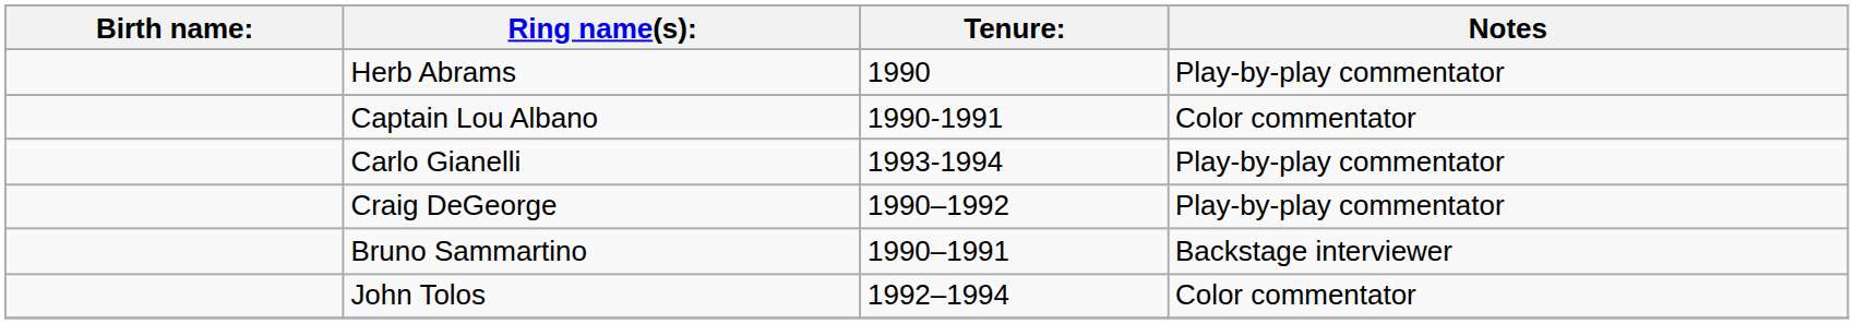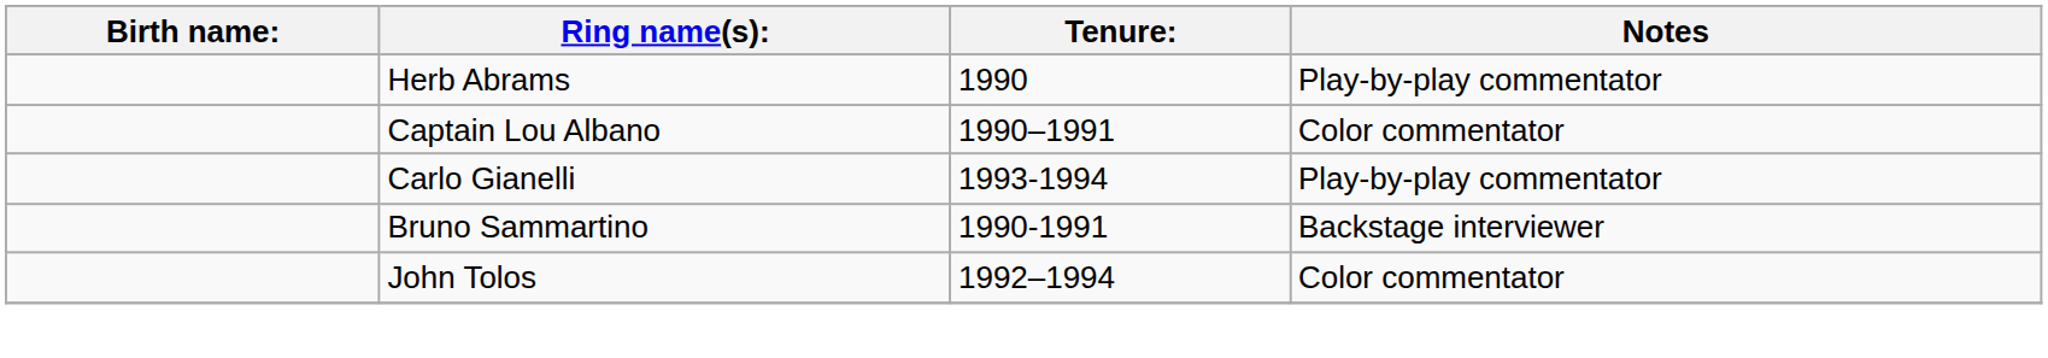 <table class="sortable wikitable" style="font-size:85%; text-align:left; width:70%;">
 <tr>
 <th>Birth name:</th>
 <th><a href='#'>Ring name</a>(s):</th>
 <th>Tenure:</th>
 <th>Notes</th>
 </tr>
 <tr>
 <td> </td>
 <td>Herb Abrams</td>
 <td sort>1990</td>
 <td>Play-by-play commentator</td>
 </tr>
 <tr>
 <td> </td>
 <td>Captain Lou Albano</td>
-<td sort>1990-1991</td>
+<td sort>1990–1991</td>
 <td>Color commentator</td>
 </tr>
 <tr>
 <td></td>
 <td>Carlo Gianelli</td>
 <td sort>1993-1994</td>
 <td>Play-by-play commentator</td>
 </tr>
 <tr>
-<td></td>
-<td>Craig DeGeorge</td>
-<td sort>1990–1992</td>
-<td>Play-by-play commentator</td>
-</tr>
-<tr>
 <td> </td>
 <td>Bruno Sammartino</td>
-<td sort>1990–1991</td>
+<td sort>1990-1991</td>
 <td>Backstage interviewer</td>
 </tr>
 <tr>
 <td> </td>
 <td>John Tolos</td>
 <td sort>1992–1994</td>
 <td>Color commentator</td>
 </tr>
 <tr>
 </tr>
 </table>
